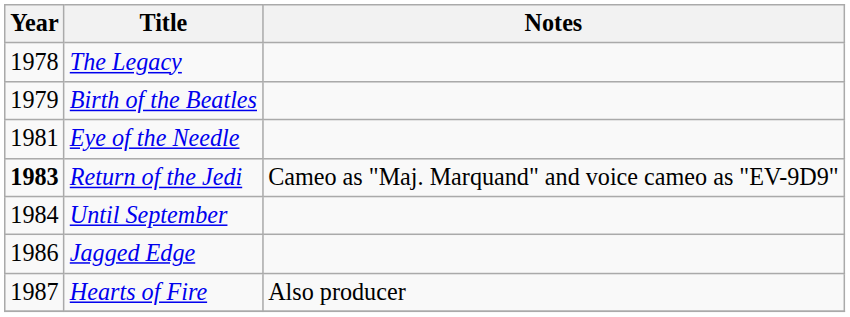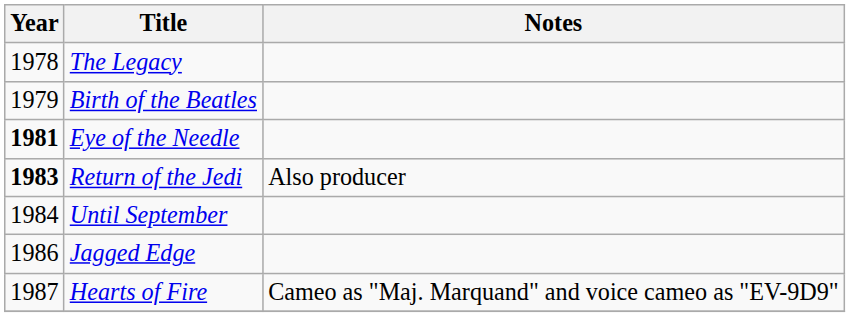 <table class="wikitable">
 <tr>
 <th>Year</th>
 <th>Title</th>
 <th>Notes</th>
 </tr>
 <tr>
 <td>1978</td>
 <td><em><a href='#'>The Legacy</a></em></td>
 <td></td>
 </tr>
 <tr>
 <td>1979</td>
 <td><em><a href='#'>Birth of the Beatles</a></em></td>
 <td></td>
 </tr>
 <tr>
-<td>1981</td>
+<td><strong>1981</strong></td>
 <td><em><a href='#'>Eye of the Needle</a></em></td>
 <td></td>
 </tr>
 <tr>
 <td><strong>1983</strong></td>
 <td><em><a href='#'>Return of the Jedi</a></em></td>
-<td>Cameo as "Maj. Marquand" and voice cameo as "EV-9D9"</td>
+<td>Also producer</td>
 </tr>
 <tr>
 <td>1984</td>
 <td><em><a href='#'>Until September</a></em></td>
 <td></td>
 </tr>
 <tr>
 <td>1986</td>
 <td><em><a href='#'>Jagged Edge</a></em></td>
 <td></td>
 </tr>
 <tr>
 <td>1987</td>
 <td><em><a href='#'>Hearts of Fire</a></em></td>
-<td>Also producer</td>
+<td>Cameo as "Maj. Marquand" and voice cameo as "EV-9D9"</td>
 </tr>
 <tr>
 </tr>
 </table>
